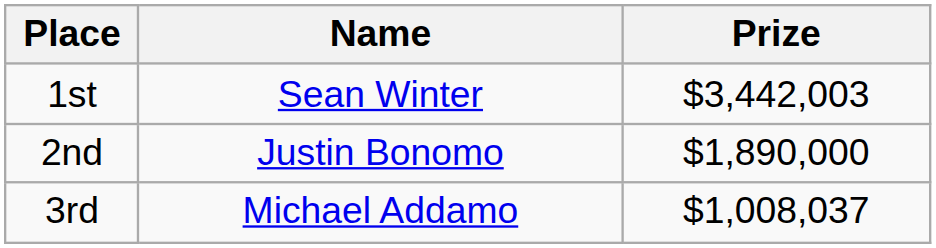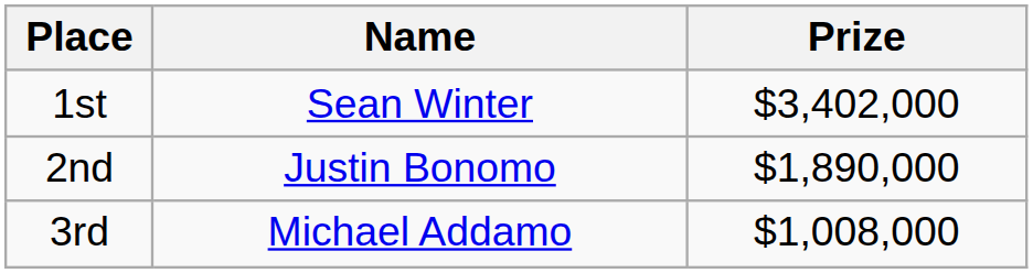 <table class="wikitable">
 <tr>
 <th style="width:50px;">Place</th>
 <th style="width:200px;">Name</th>
 <th style="width:125px;">Prize</th>
 </tr>
 <tr>
 <td style="text-align:center;">1st</td>
 <td style="text-align:center;"> <a href='#'>Sean Winter</a></td>
-<td style="text-align:center;">$3,442,003</td>
+<td style="text-align:center;">$3,402,000</td>
 </tr>
 <tr>
 <td style="text-align:center;">2nd</td>
 <td style="text-align:center;"> <a href='#'>Justin Bonomo</a></td>
 <td style="text-align:center;">$1,890,000</td>
 </tr>
 <tr>
 <td style="text-align:center;">3rd</td>
 <td style="text-align:center;"> <a href='#'>Michael Addamo</a></td>
-<td style="text-align:center;">$1,008,037</td>
+<td style="text-align:center;">$1,008,000</td>
 </tr>
 </table>
